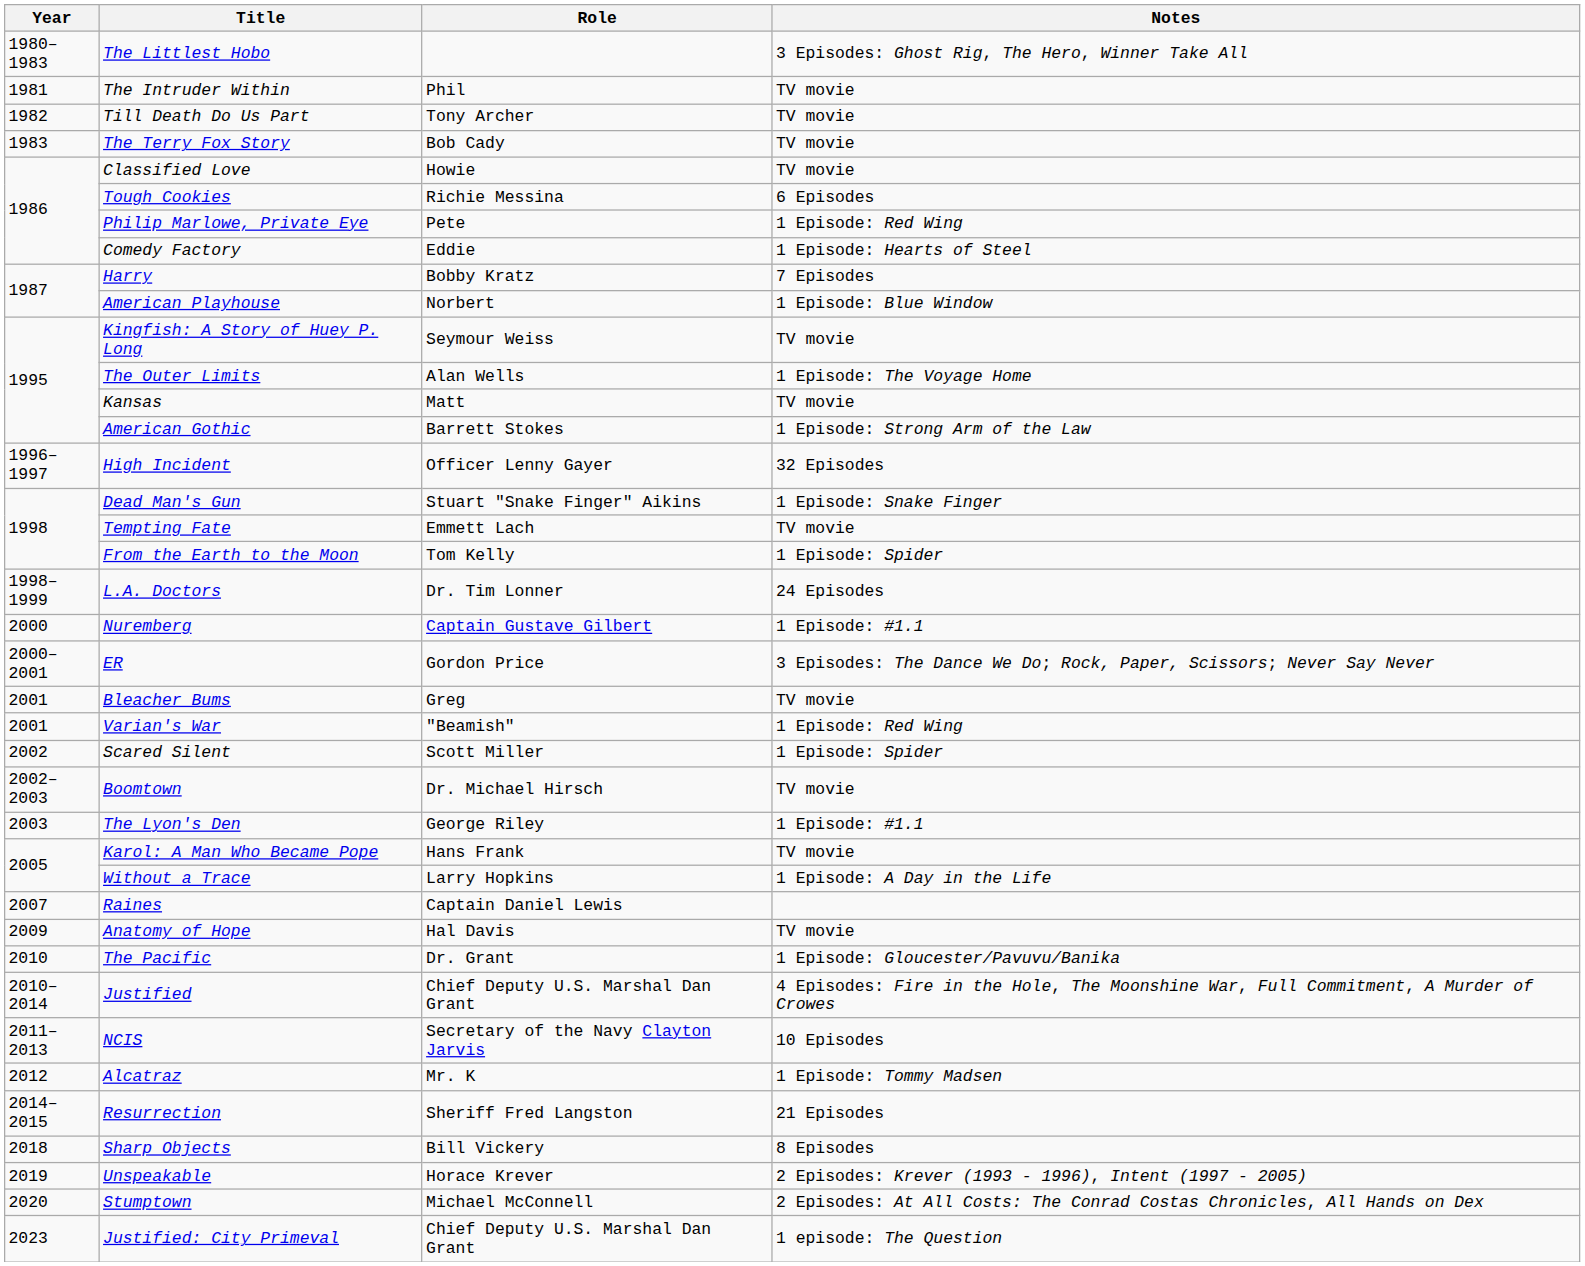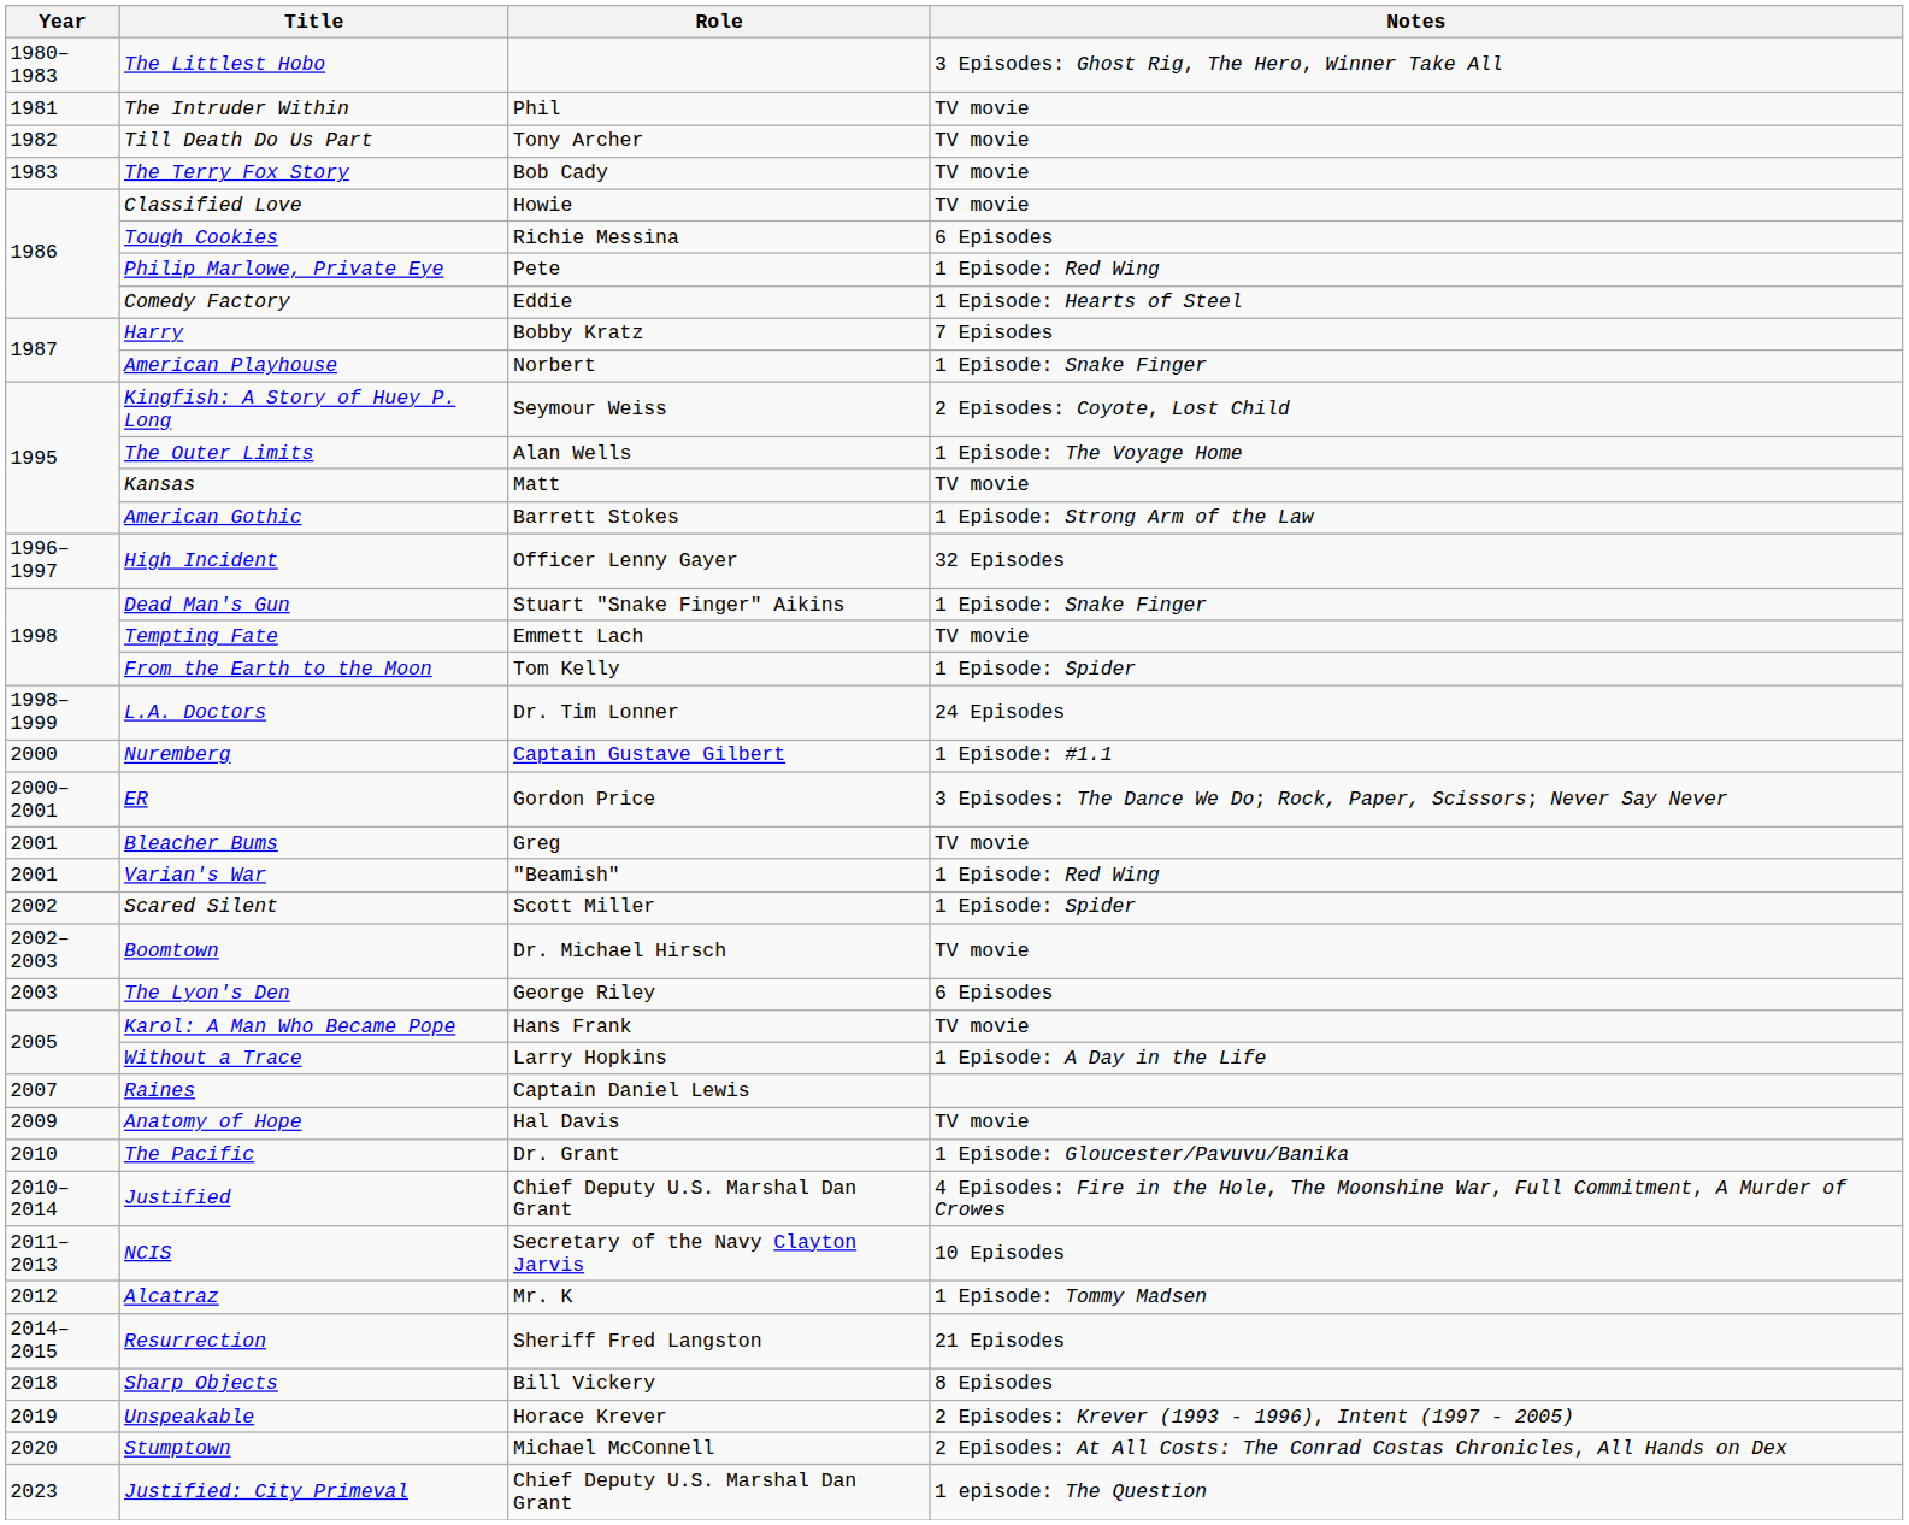 <table class="wikitable sortable">
 <tr>
 <th>Year</th>
 <th>Title</th>
 <th>Role</th>
 <th class="unsortable">Notes</th>
 </tr>
 <tr>
 <td>1980–1983</td>
 <td data-sort-value="Littlest Hobo, The"><em><a href='#'>The Littlest Hobo</a></em></td>
 <td></td>
 <td>3 Episodes: <em>Ghost Rig</em>, <em>The Hero</em>, <em>Winner Take All</em></td>
 </tr>
 <tr>
 <td>1981</td>
 <td data-sort-value="Intruder Within, The"><em>The Intruder Within</em></td>
 <td>Phil</td>
 <td>TV movie</td>
 </tr>
 <tr>
 <td>1982</td>
 <td><em>Till Death Do Us Part</em></td>
 <td>Tony Archer</td>
 <td>TV movie</td>
 </tr>
 <tr>
 <td>1983</td>
 <td data-sort-value="Terry Fox Story, The"><em><a href='#'>The Terry Fox Story</a></em></td>
 <td>Bob Cady</td>
 <td>TV movie</td>
 </tr>
 <tr>
 <td rowspan="4">1986</td>
 <td><em>Classified Love</em></td>
 <td>Howie</td>
 <td>TV movie</td>
 </tr>
 <tr>
 <td><em><a href='#'>Tough Cookies</a></em></td>
 <td>Richie Messina</td>
 <td>6 Episodes</td>
 </tr>
 <tr>
 <td><em><a href='#'>Philip Marlowe, Private Eye</a></em></td>
 <td>Pete</td>
 <td>1 Episode: <em>Red Wing</em></td>
 </tr>
 <tr>
 <td><em>Comedy Factory</em></td>
 <td>Eddie</td>
 <td>1 Episode: <em>Hearts of Steel</em></td>
 </tr>
 <tr>
 <td rowspan="2">1987</td>
 <td><em><a href='#'>Harry</a></em></td>
 <td>Bobby Kratz</td>
 <td>7 Episodes</td>
 </tr>
 <tr>
 <td><em><a href='#'>American Playhouse</a></em></td>
 <td>Norbert</td>
-<td>1 Episode: <em>Blue Window</em></td>
+<td>1 Episode: <em>Snake Finger</em></td>
 </tr>
 <tr>
 <td rowspan="4">1995</td>
 <td><em><a href='#'>Kingfish: A Story of Huey P. Long</a></em></td>
 <td>Seymour Weiss</td>
-<td>TV movie</td>
+<td>2 Episodes: <em>Coyote</em>, <em>Lost Child</em></td>
 </tr>
 <tr>
 <td data-sort-value="Outer Limits, The"><em><a href='#'>The Outer Limits</a></em></td>
 <td>Alan Wells</td>
 <td>1 Episode: <em>The Voyage Home</em></td>
 </tr>
 <tr>
 <td><em>Kansas</em></td>
 <td>Matt</td>
 <td>TV movie</td>
 </tr>
 <tr>
 <td><em><a href='#'>American Gothic</a></em></td>
 <td>Barrett Stokes</td>
 <td>1 Episode: <em>Strong Arm of the Law</em></td>
 </tr>
 <tr>
 <td>1996–1997</td>
 <td><em><a href='#'>High Incident</a></em></td>
 <td>Officer Lenny Gayer</td>
 <td>32 Episodes</td>
 </tr>
 <tr>
 <td rowspan="3">1998</td>
 <td><em><a href='#'>Dead Man's Gun</a></em></td>
 <td>Stuart "Snake Finger" Aikins</td>
 <td>1 Episode: <em>Snake Finger</em></td>
 </tr>
 <tr>
 <td><em><a href='#'>Tempting Fate</a></em></td>
 <td>Emmett Lach</td>
 <td>TV movie</td>
 </tr>
 <tr>
 <td><em><a href='#'>From the Earth to the Moon</a></em></td>
 <td>Tom Kelly</td>
 <td>1 Episode: <em>Spider</em></td>
 </tr>
 <tr>
 <td>1998–1999</td>
 <td><em><a href='#'>L.A. Doctors</a></em></td>
 <td>Dr. Tim Lonner</td>
 <td>24 Episodes</td>
 </tr>
 <tr>
 <td>2000</td>
 <td><em><a href='#'>Nuremberg</a></em></td>
 <td><a href='#'>Captain Gustave Gilbert</a></td>
 <td>1 Episode: <em>#1.1</em></td>
 </tr>
 <tr>
 <td>2000–2001</td>
 <td><em><a href='#'>ER</a></em></td>
 <td>Gordon Price</td>
 <td>3 Episodes: <em>The Dance We Do</em>; <em>Rock, Paper, Scissors</em>; <em>Never Say Never</em></td>
 </tr>
 <tr>
 <td>2001</td>
 <td><em><a href='#'>Bleacher Bums</a></em></td>
 <td>Greg</td>
 <td>TV movie</td>
 </tr>
 <tr>
 <td>2001</td>
 <td><em><a href='#'>Varian's War</a></em></td>
 <td>"Beamish"</td>
 <td>1 Episode: <em>Red Wing</em></td>
 </tr>
 <tr>
 <td>2002</td>
 <td><em>Scared Silent</em></td>
 <td>Scott Miller</td>
 <td>1 Episode: <em>Spider</em></td>
 </tr>
 <tr>
 <td>2002–2003</td>
 <td><em><a href='#'>Boomtown</a></em></td>
 <td>Dr. Michael Hirsch</td>
 <td>TV movie</td>
 </tr>
 <tr>
 <td>2003</td>
 <td data-sort-value="Lyon's Den, The"><em><a href='#'>The Lyon's Den</a></em></td>
 <td>George Riley</td>
-<td>1 Episode: <em>#1.1</em></td>
+<td>6 Episodes</td>
 </tr>
 <tr>
 <td rowspan="2">2005</td>
 <td><em><a href='#'>Karol: A Man Who Became Pope</a></em></td>
 <td>Hans Frank</td>
 <td>TV movie</td>
 </tr>
 <tr>
 <td><em><a href='#'>Without a Trace</a></em></td>
 <td>Larry Hopkins</td>
 <td>1 Episode: <em>A Day in the Life</em></td>
 </tr>
 <tr>
 <td>2007</td>
 <td><em><a href='#'>Raines</a></em></td>
 <td>Captain Daniel Lewis</td>
 <td></td>
 </tr>
 <tr>
 <td>2009</td>
 <td><em><a href='#'>Anatomy of Hope</a></em></td>
 <td>Hal Davis</td>
 <td>TV movie</td>
 </tr>
 <tr>
 <td>2010</td>
 <td data-sort-value="Pacific, The"><em><a href='#'>The Pacific</a></em></td>
 <td>Dr. Grant</td>
 <td>1 Episode: <em>Gloucester/Pavuvu/Banika</em></td>
 </tr>
 <tr>
 <td>2010–2014</td>
 <td><em><a href='#'>Justified</a></em></td>
 <td>Chief Deputy U.S. Marshal Dan Grant</td>
 <td>4 Episodes: <em>Fire in the Hole</em>, <em>The Moonshine War</em>, <em>Full Commitment</em>, <em>A Murder of Crowes</em></td>
 </tr>
 <tr>
 <td>2011–2013</td>
 <td><em><a href='#'>NCIS</a></em></td>
 <td>Secretary of the Navy <a href='#'>Clayton Jarvis</a></td>
 <td>10 Episodes</td>
 </tr>
 <tr>
 <td>2012</td>
 <td><em><a href='#'>Alcatraz</a></em></td>
 <td>Mr. K</td>
 <td>1 Episode: <em>Tommy Madsen</em></td>
 </tr>
 <tr>
 <td>2014–2015</td>
 <td><em><a href='#'>Resurrection</a></em></td>
 <td>Sheriff Fred Langston</td>
 <td>21 Episodes</td>
 </tr>
 <tr>
 <td>2018</td>
 <td><em><a href='#'>Sharp Objects</a></em></td>
 <td>Bill Vickery</td>
 <td>8 Episodes</td>
 </tr>
 <tr>
 <td>2019</td>
 <td><em><a href='#'>Unspeakable</a></em></td>
 <td>Horace Krever</td>
 <td>2 Episodes: <em>Krever (1993 - 1996)</em>, <em>Intent (1997 - 2005)</em></td>
 </tr>
 <tr>
 <td>2020</td>
 <td><em><a href='#'>Stumptown</a></em></td>
 <td>Michael McConnell</td>
 <td>2 Episodes: <em>At All Costs: The Conrad Costas Chronicles</em>, <em>All Hands on Dex</em></td>
 </tr>
 <tr>
 <td>2023</td>
 <td><em><a href='#'>Justified: City Primeval</a></em></td>
 <td>Chief Deputy U.S. Marshal Dan Grant</td>
 <td>1 episode: <em>The Question</em></td>
 </tr>
 </table>
